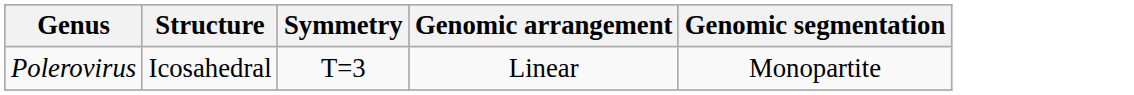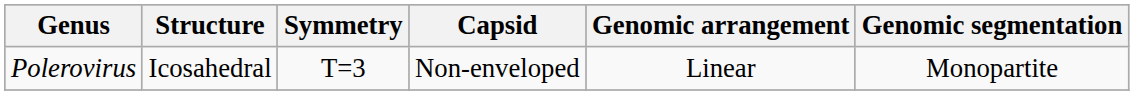 <table class="wikitable sortable" style="text-align:center">
 <tr>
 <th>Genus</th>
 <th>Structure</th>
 <th>Symmetry</th>
+<th>Capsid</th>
 <th>Genomic arrangement</th>
 <th>Genomic segmentation</th>
 </tr>
 <tr>
 <td><em>Polerovirus</em></td>
 <td>Icosahedral</td>
 <td>T=3</td>
+<td>Non-enveloped</td>
 <td>Linear</td>
 <td>Monopartite</td>
 </tr>
 </table>
